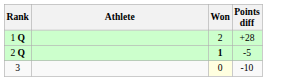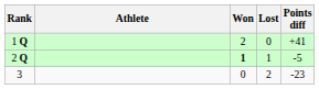 <table class="wikitable">
 <tr>
 <th>Rank</th>
 <th style="width:18em">Athlete</th>
 <th>Won</th>
+<th>Lost</th>
 <th>Points<br>diff</th>
 </tr>
 <tr bgcolor="#ccffcc">
 <td align="center">1 <strong>Q</strong></td>
 <td><strong></strong></td>
 <td align="center">2</td>
-<td align="center">+28</td>
+<td align="center">0</td>
+<td align="center">+41</td>
 </tr>
 <tr bgcolor="#ccffcc">
 <td align="center">2 <strong>Q</strong></td>
 <td><strong></strong></td>
 <td align="center"><strong>1</strong></td>
+<td align="center">1</td>
 <td align="center">-5</td>
 </tr>
 <tr>
 <td align="center">3 <strong></strong></td>
 <td></td>
-<td align="center" style="background: lightyellow;">0</td>
-<td align="center">-10</td>
+<td align="center">0</td>
+<td align="center">2</td>
+<td align="center">-23</td>
 </tr>
 </table>
